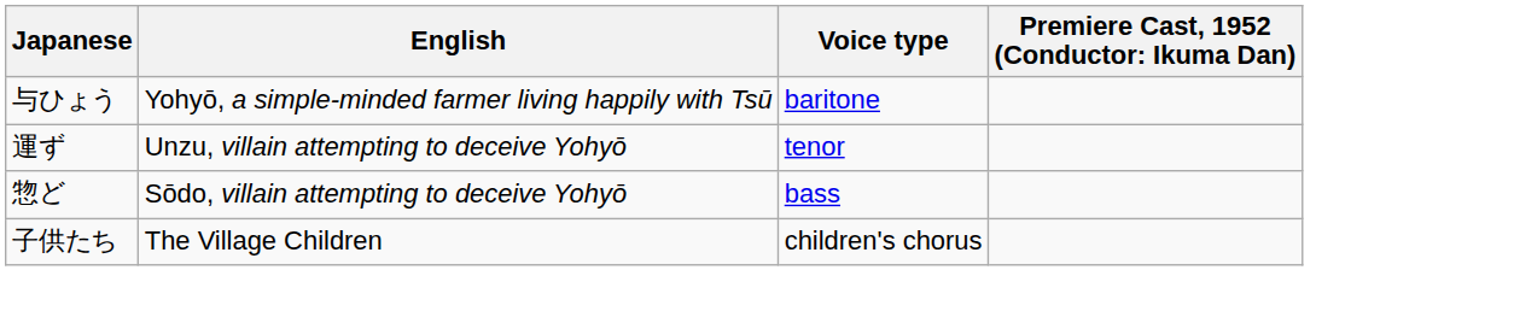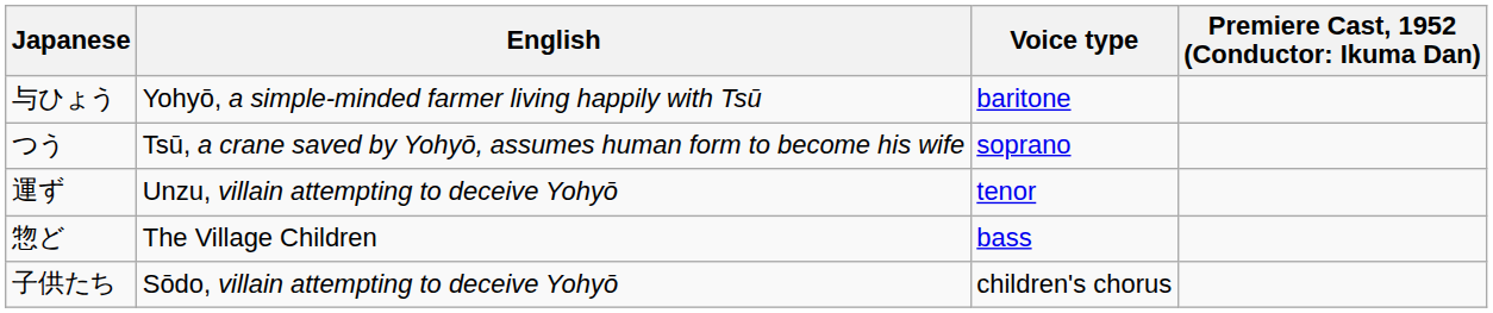 <table class="wikitable">
 <tr>
 <th>Japanese</th>
 <th>English</th>
 <th>Voice type</th>
 <th>Premiere Cast, 1952<br>(Conductor: Ikuma Dan)</th>
 </tr>
 <tr>
 <td>与ひょう</td>
 <td>Yohyō, <em>a simple-minded farmer living happily with Tsū</em></td>
 <td><a href='#'>baritone</a></td>
 <td></td>
 </tr>
 <tr>
+<td>つう</td>
+<td>Tsū, <em>a crane saved by Yohyō, assumes human form to become his wife</em></td>
+<td><a href='#'>soprano</a></td>
+<td></td>
+</tr>
+<tr>
 <td>運ず</td>
 <td>Unzu, <em>villain attempting to deceive Yohyō</em></td>
 <td><a href='#'>tenor</a></td>
 <td></td>
 </tr>
 <tr>
 <td>惣ど</td>
-<td>Sōdo, <em>villain attempting to deceive Yohyō</em></td>
+<td>The Village Children</td>
 <td><a href='#'>bass</a></td>
 <td></td>
 </tr>
 <tr>
 <td>子供たち</td>
-<td>The Village Children</td>
+<td>Sōdo, <em>villain attempting to deceive Yohyō</em></td>
 <td>children's chorus</td>
 <td></td>
 </tr>
 </table>
